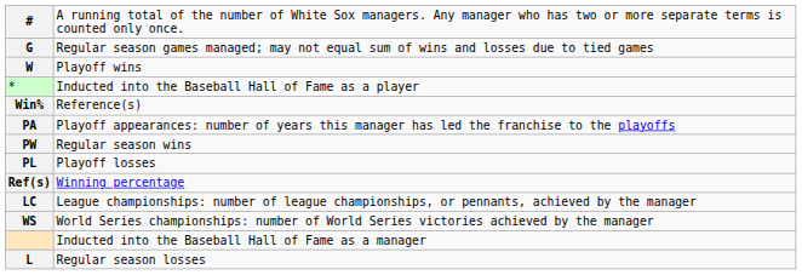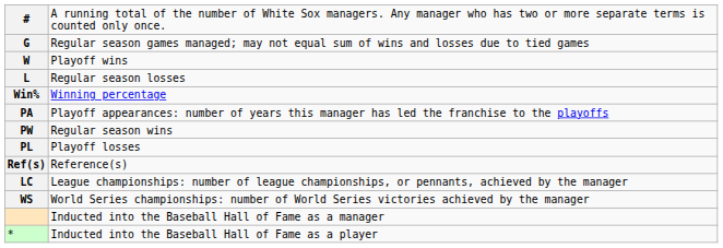 <table class="wikitable" style="font-size:100%;">
 <tr>
 <th scope="row">#</th>
 <td>A running total of the number of White Sox managers. Any manager who has two or more separate terms is counted only once.</td>
 </tr>
 <tr>
 <th scope="row">G</th>
 <td>Regular season games managed; may not equal sum of wins and losses due to tied games</td>
 </tr>
 <tr>
 <th scope="row">W</th>
 <td>Playoff wins</td>
 </tr>
 <tr>
-<td style="background-color:#ccffcc">*</td>
-<td>Inducted into the Baseball Hall of Fame as a player</td>
+<th scope="row">L</th>
+<td>Regular season losses</td>
 </tr>
 <tr>
 <th scope="row">Win%</th>
-<td>Reference(s)</td>
+<td><a href='#'>Winning percentage</a></td>
 </tr>
 <tr>
 <th scope="row">PA</th>
 <td>Playoff appearances: number of years this manager has led the franchise to the <a href='#'>playoffs</a></td>
 </tr>
 <tr>
 <th scope="row">PW</th>
 <td>Regular season wins</td>
 </tr>
 <tr>
 <th scope="row">PL</th>
 <td>Playoff losses</td>
 </tr>
 <tr>
 <th scope="row">Ref(s)</th>
-<td><a href='#'>Winning percentage</a></td>
+<td>Reference(s)</td>
 </tr>
 <tr>
 <th scope="row">LC</th>
 <td>League championships: number of league championships, or pennants, achieved by the manager</td>
 </tr>
 <tr>
 <th scope="row">WS</th>
 <td>World Series championships: number of World Series victories achieved by the manager</td>
 </tr>
 <tr>
 <td style="background-color:#ffe6bd"></td>
 <td>Inducted into the Baseball Hall of Fame as a manager</td>
 </tr>
 <tr>
-<th scope="row">L</th>
-<td>Regular season losses</td>
+<td style="background-color:#ccffcc">*</td>
+<td>Inducted into the Baseball Hall of Fame as a player</td>
 </tr>
 </table>
